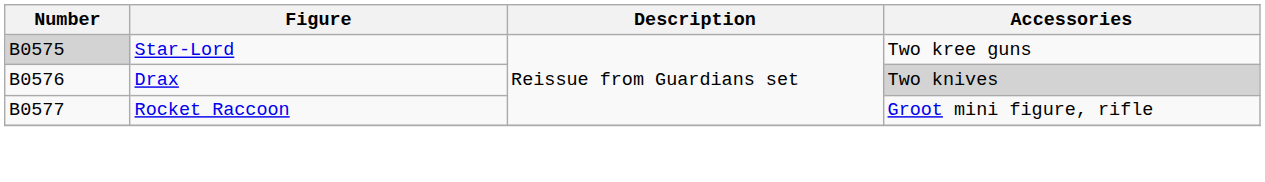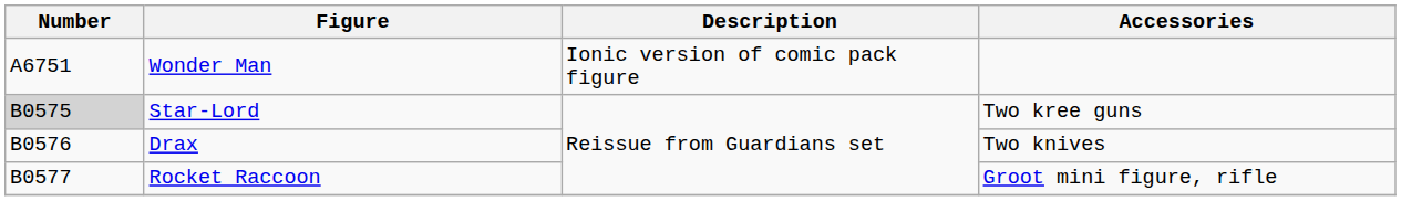 <table class="wikitable" width="70%">
 <tr>
 <th width=10%>Number</th>
 <th width=30%>Figure</th>
 <th width=30%>Description</th>
 <th width=30%>Accessories</th>
+</tr>
+<tr>
+<td>A6751</td>
+<td><a href='#'>Wonder Man</a></td>
+<td>Ionic version of comic pack figure</td>
+<td></td>
 </tr>
 <tr>
 <td style="background: lightgrey;">B0575</td>
 <td><a href='#'>Star-Lord</a></td>
 <td rowspan="3">Reissue from Guardians set</td>
 <td>Two kree guns</td>
 </tr>
 <tr>
 <td>B0576</td>
 <td><a href='#'>Drax</a></td>
-<td style="background: lightgrey;">Two knives</td>
+<td>Two knives</td>
 </tr>
 <tr>
 <td>B0577</td>
 <td><a href='#'>Rocket Raccoon</a></td>
 <td><a href='#'>Groot</a> mini figure, rifle</td>
 </tr>
 <tr>
 </tr>
 </table>
